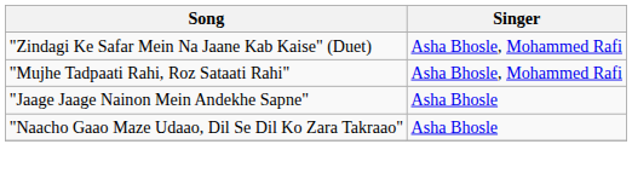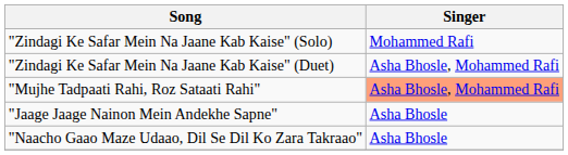 <table class="wikitable">
 <tr>
 <th>Song</th>
 <th>Singer</th>
+</tr>
+<tr>
+<td>"Zindagi Ke Safar Mein Na Jaane Kab Kaise" (Solo)</td>
+<td><a href='#'>Mohammed Rafi</a></td>
 </tr>
 <tr>
 <td>"Zindagi Ke Safar Mein Na Jaane Kab Kaise" (Duet)</td>
 <td><a href='#'>Asha Bhosle</a>, <a href='#'>Mohammed Rafi</a></td>
 </tr>
 <tr>
 <td>"Mujhe Tadpaati Rahi, Roz Sataati Rahi"</td>
-<td><a href='#'>Asha Bhosle</a>, <a href='#'>Mohammed Rafi</a></td>
+<td style="background: lightsalmon;"><a href='#'>Asha Bhosle</a>, <a href='#'>Mohammed Rafi</a></td>
 </tr>
 <tr>
 <td>"Jaage Jaage Nainon Mein Andekhe Sapne"</td>
 <td><a href='#'>Asha Bhosle</a></td>
 </tr>
 <tr>
 <td>"Naacho Gaao Maze Udaao, Dil Se Dil Ko Zara Takraao"</td>
 <td><a href='#'>Asha Bhosle</a></td>
 </tr>
 <tr>
 </tr>
 </table>
